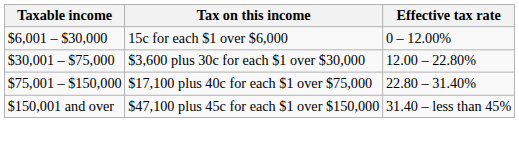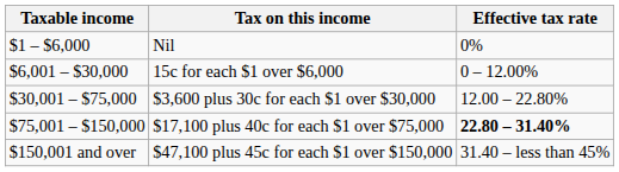 <table class="wikitable">
 <tr>
 <th>Taxable income</th>
 <th>Tax on this income</th>
 <th>Effective tax rate</th>
+</tr>
+<tr>
+<td>$1 – $6,000</td>
+<td>Nil</td>
+<td>0%</td>
 </tr>
 <tr>
 <td>$6,001 – $30,000</td>
 <td>15c for each $1 over $6,000</td>
 <td>0 – 12.00%</td>
 </tr>
 <tr>
 <td>$30,001 – $75,000</td>
 <td>$3,600 plus 30c for each $1 over $30,000</td>
 <td>12.00 – 22.80%</td>
 </tr>
 <tr>
 <td>$75,001 – $150,000</td>
 <td>$17,100 plus 40c for each $1 over $75,000</td>
-<td>22.80 – 31.40%</td>
+<td><strong>22.80 – 31.40%</strong></td>
 </tr>
 <tr>
 <td>$150,001 and over</td>
 <td>$47,100 plus 45c for each $1 over $150,000</td>
 <td>31.40 – less than 45%</td>
 </tr>
 </table>
